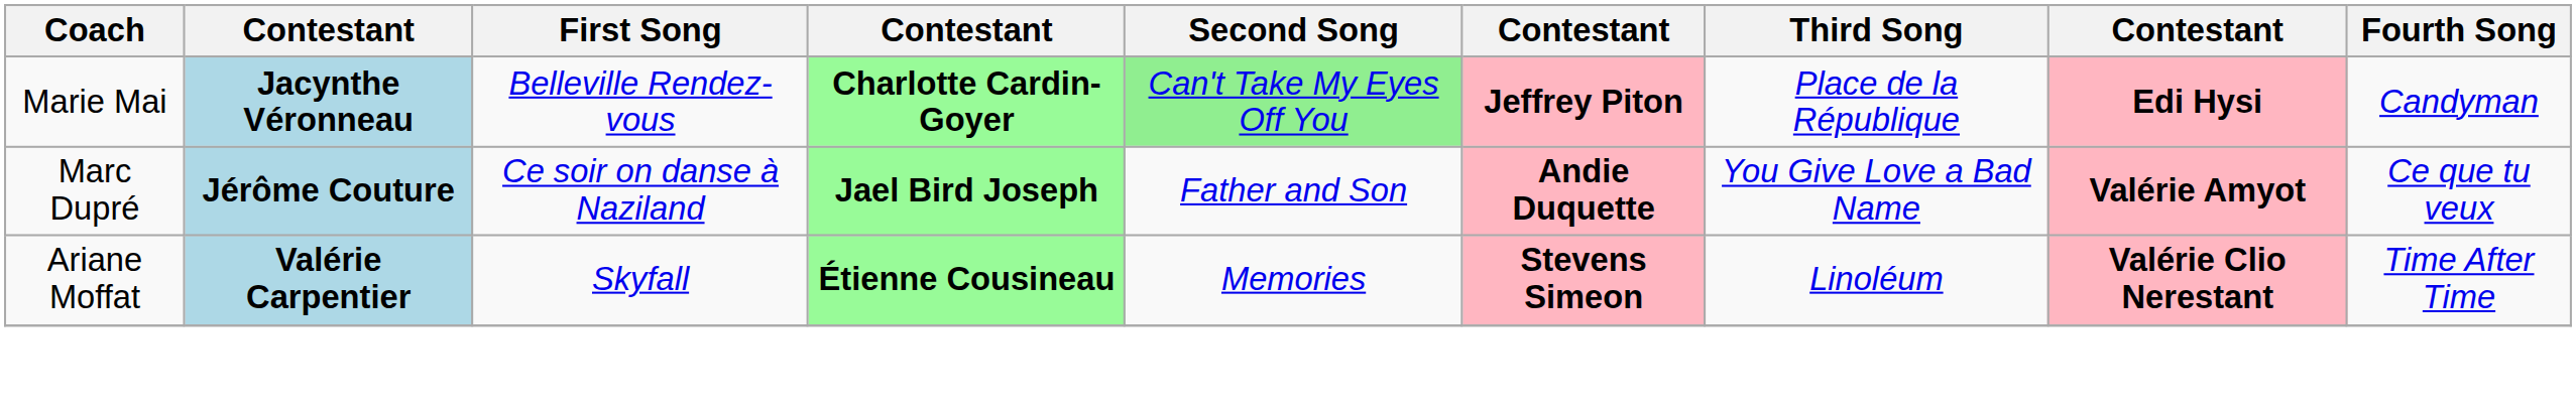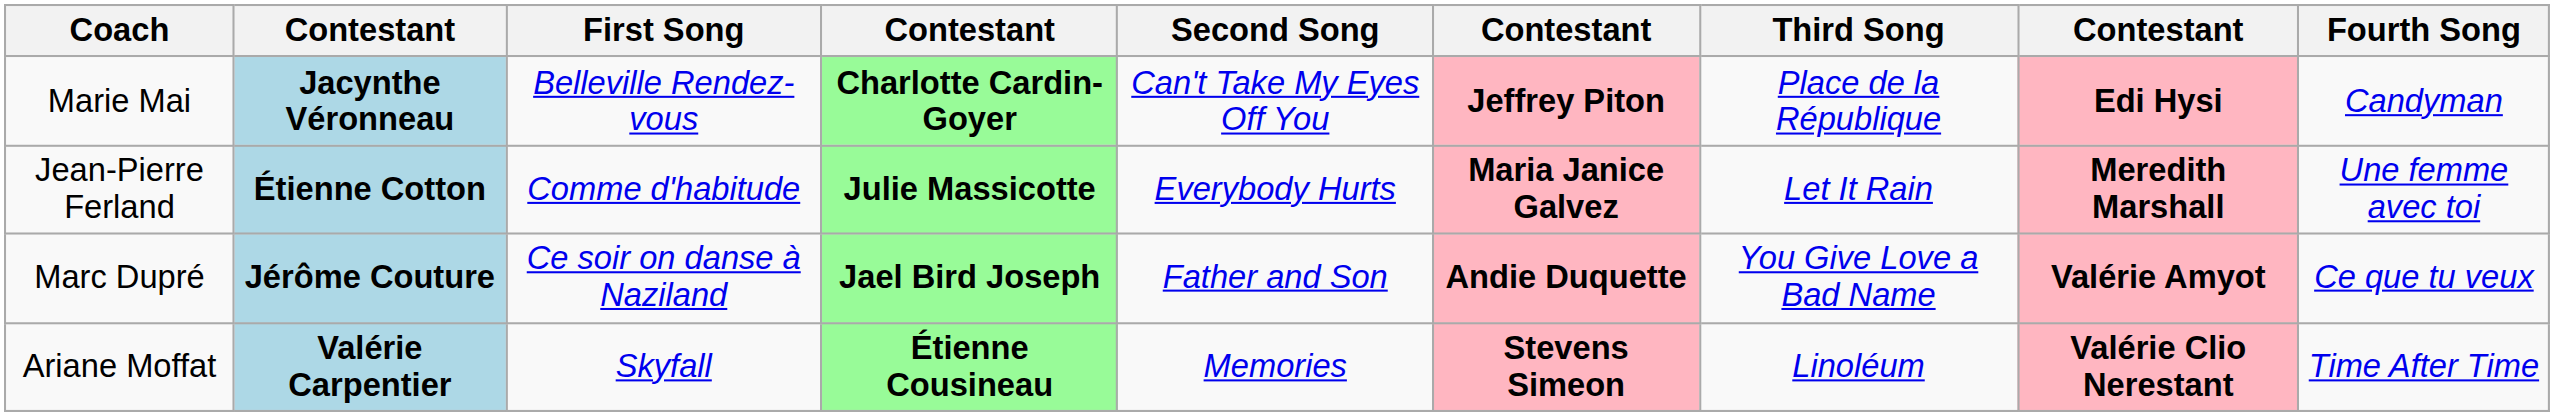 <table class="wikitable sortable" style="text-align: center; width: auto;">
 <tr>
 <th>Coach</th>
 <th colspan>Contestant</th>
 <th>First Song</th>
 <th colspan>Contestant</th>
 <th>Second Song</th>
 <th colspan>Contestant</th>
 <th>Third Song</th>
 <th colspan>Contestant</th>
 <th>Fourth Song</th>
 </tr>
 <tr>
 <td>Marie Mai</td>
 <td style="background:lightblue"><strong>Jacynthe Véronneau</strong></td>
 <td><em><a href='#'>Belleville Rendez-vous</a></em></td>
 <td style="background:palegreen"><strong>Charlotte Cardin-Goyer</strong></td>
-<td style="background: lightgreen;"><em><a href='#'>Can't Take My Eyes Off You</a></em></td>
+<td><em><a href='#'>Can't Take My Eyes Off You</a></em></td>
 <td style="background:lightpink"><strong>Jeffrey Piton</strong></td>
 <td><em><a href='#'>Place de la République</a></em></td>
 <td style="background:lightpink"><strong>Edi Hysi</strong></td>
 <td><em><a href='#'>Candyman</a></em></td>
+</tr>
+<tr>
+<td>Jean-Pierre Ferland</td>
+<td style="background:lightblue"><strong>Étienne Cotton</strong></td>
+<td><em><a href='#'>Comme d'habitude</a></em></td>
+<td style="background:palegreen"><strong>Julie Massicotte</strong></td>
+<td><em><a href='#'>Everybody Hurts</a></em></td>
+<td style="background:lightpink"><strong>Maria Janice Galvez</strong></td>
+<td><em><a href='#'>Let It Rain</a></em></td>
+<td style="background:lightpink"><strong>Meredith Marshall</strong></td>
+<td><em><a href='#'>Une femme avec toi</a></em></td>
 </tr>
 <tr>
 <td>Marc Dupré</td>
 <td style="background:lightblue"><strong>Jérôme Couture</strong></td>
 <td><em><a href='#'>Ce soir on danse à Naziland</a></em></td>
 <td style="background:palegreen"><strong>Jael Bird Joseph</strong></td>
 <td><em><a href='#'>Father and Son</a></em></td>
 <td style="background:lightpink"><strong>Andie Duquette</strong></td>
 <td><em><a href='#'>You Give Love a Bad Name</a></em></td>
 <td style="background:lightpink"><strong>Valérie Amyot</strong></td>
 <td><em><a href='#'>Ce que tu veux</a></em></td>
 </tr>
 <tr>
 <td>Ariane Moffat</td>
 <td style="background:lightblue"><strong>Valérie Carpentier</strong></td>
 <td><em><a href='#'>Skyfall</a></em></td>
 <td style="background:palegreen"><strong>Étienne Cousineau</strong></td>
 <td><em><a href='#'>Memories</a></em></td>
 <td style="background:lightpink"><strong>Stevens Simeon</strong></td>
 <td><em><a href='#'>Linoléum</a></em></td>
 <td style="background:lightpink"><strong>Valérie Clio Nerestant</strong></td>
 <td><em><a href='#'>Time After Time</a></em></td>
 </tr>
 <tr>
 </tr>
 </table>
